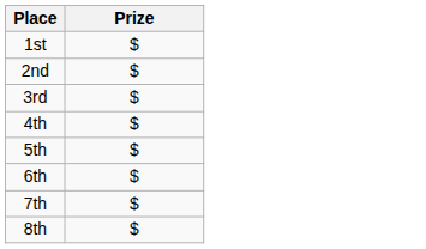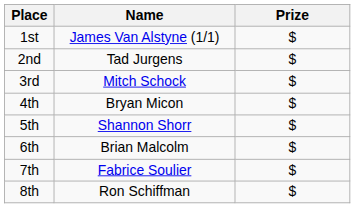 <table class="wikitable">
 <tr>
 <th width="50">Place</th>
+<th width="200">Name</th>
 <th width="125">Prize</th>
 </tr>
 <tr>
 <td align = "center">1st</td>
+<td align = "center"><a href='#'>James Van Alstyne</a> (1/1)</td>
 <td align = "center">$</td>
 </tr>
 <tr>
 <td align = "center">2nd</td>
+<td align = "center">Tad Jurgens</td>
 <td align = "center">$</td>
 </tr>
 <tr>
 <td align = "center">3rd</td>
+<td align = "center"><a href='#'>Mitch Schock</a></td>
 <td align = "center">$</td>
 </tr>
 <tr>
 <td align = "center">4th</td>
+<td align = "center">Bryan Micon</td>
 <td align = "center">$</td>
 </tr>
 <tr>
 <td align = "center">5th</td>
+<td align = "center"><a href='#'>Shannon Shorr</a></td>
 <td align = "center">$</td>
 </tr>
 <tr>
 <td align = "center">6th</td>
+<td align = "center">Brian Malcolm</td>
 <td align = "center">$</td>
 </tr>
 <tr>
 <td align = "center">7th</td>
+<td align = "center"><a href='#'>Fabrice Soulier</a></td>
 <td align = "center">$</td>
 </tr>
 <tr>
 <td align = "center">8th</td>
+<td align = "center">Ron Schiffman</td>
 <td align = "center">$</td>
 </tr>
 </table>
